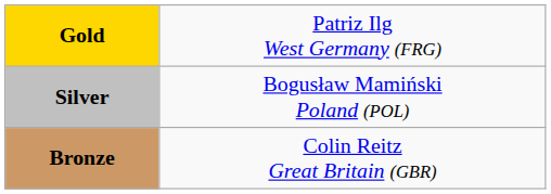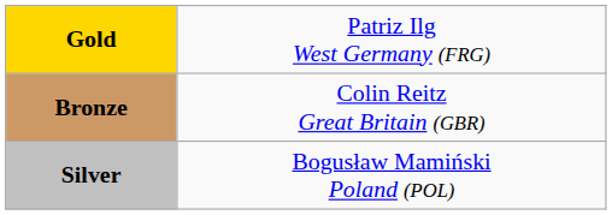 <table class="wikitable" style=" text-align:center; font-size:110%;" width="35%">
 <tr>
 <td bgcolor="gold"><strong>Gold</strong></td>
 <td> <a href='#'>Patriz Ilg</a><br><em><a href='#'>West Germany</a> <small>(FRG)</small></em></td>
 </tr>
 <tr>
+<td bgcolor="CC9966"><strong>Bronze</strong></td>
+<td> <a href='#'>Colin Reitz</a><br><em><a href='#'>Great Britain</a> <small>(GBR)</small></em></td>
+</tr>
+<tr>
 <td bgcolor="silver"><strong>Silver</strong></td>
 <td> <a href='#'>Bogusław Mamiński</a><br><em><a href='#'>Poland</a> <small>(POL)</small></em></td>
 </tr>
-<tr>
-<td bgcolor="CC9966"><strong>Bronze</strong></td>
-<td> <a href='#'>Colin Reitz</a><br><em><a href='#'>Great Britain</a> <small>(GBR)</small></em></td>
-</tr>
 </table>
